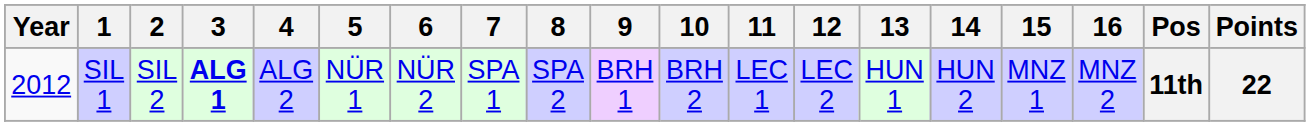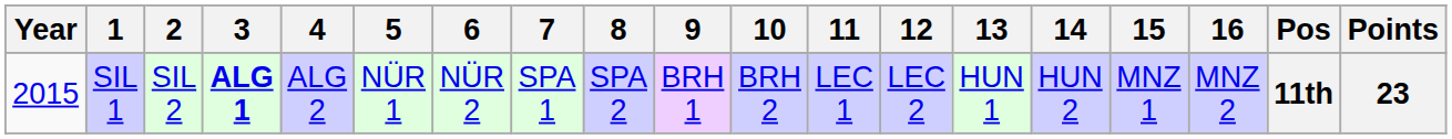 <table class="wikitable" style="text-align:center; font-size:90%">
 <tr>
 <th>Year</th>
 <th>1</th>
 <th>2</th>
 <th>3</th>
 <th>4</th>
 <th>5</th>
 <th>6</th>
 <th>7</th>
 <th>8</th>
 <th>9</th>
 <th>10</th>
 <th>11</th>
 <th>12</th>
 <th>13</th>
 <th>14</th>
 <th>15</th>
 <th>16</th>
 <th>Pos</th>
 <th>Points</th>
 </tr>
 <tr>
-<td><a href='#'>2012</a></td>
+<td><a href='#'>2015</a></td>
 <td style="background:#CFCFFF;"><a href='#'>SIL<br>1</a><br></td>
 <td style="background:#DFFFDF;"><a href='#'>SIL<br>2</a><br></td>
 <td style="background:#DFFFDF;"><strong><a href='#'>ALG<br>1</a><br></strong></td>
 <td style="background:#CFCFFF;"><a href='#'>ALG<br>2</a><br></td>
 <td style="background:#DFFFDF;"><a href='#'>NÜR<br>1</a><br></td>
 <td style="background:#DFFFDF;"><a href='#'>NÜR<br>2</a><br></td>
 <td style="background:#DFFFDF;"><a href='#'>SPA<br>1</a><br></td>
 <td style="background:#CFCFFF;"><a href='#'>SPA<br>2</a><br></td>
 <td style="background:#EFCFFF;"><a href='#'>BRH<br>1</a><br></td>
 <td style="background:#CFCFFF;"><a href='#'>BRH<br>2</a><br></td>
 <td style="background:#CFCFFF;"><a href='#'>LEC<br>1</a><br></td>
 <td style="background:#CFCFFF;"><a href='#'>LEC<br>2</a><br></td>
 <td style="background:#DFFFDF;"><a href='#'>HUN<br>1</a><br></td>
 <td style="background:#CFCFFF;"><a href='#'>HUN<br>2</a><br></td>
 <td style="background:#CFCFFF;"><a href='#'>MNZ<br>1</a><br></td>
 <td style="background:#CFCFFF;"><a href='#'>MNZ<br>2</a><br></td>
 <th>11th</th>
-<th>22</th>
+<th>23</th>
 </tr>
 </table>
